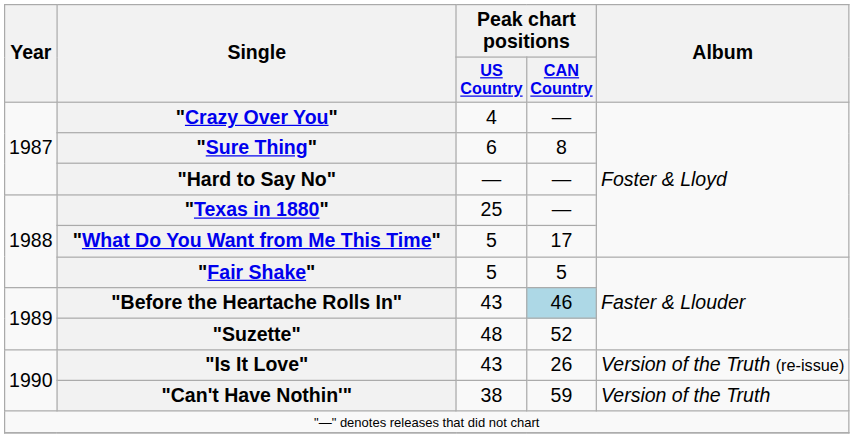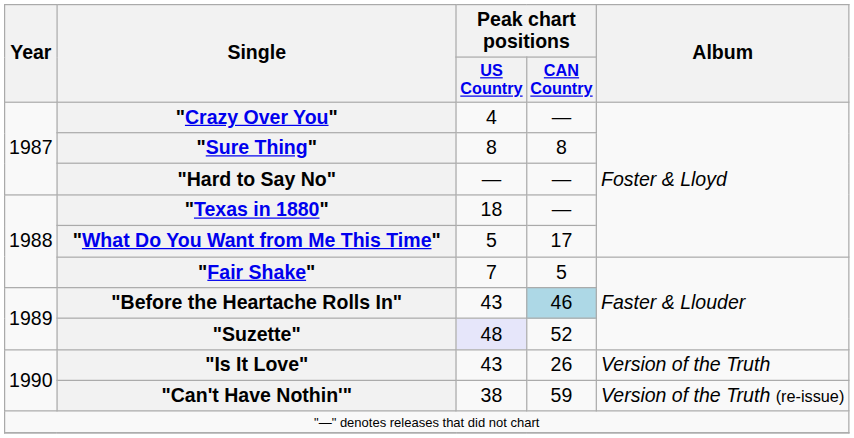 <table class="wikitable plainrowheaders" style="text-align:center;">
 <tr>
 <th rowspan="2">Year</th>
 <th rowspan="2" style="width:20em;">Single</th>
 <th colspan="2">Peak chart<br>positions</th>
 <th rowspan="2">Album</th>
 </tr>
 <tr style="font-size:smaller;">
 <th width="45"><a href='#'>US Country</a></th>
 <th width="45"><a href='#'>CAN Country</a></th>
 </tr>
 <tr>
 <td rowspan="3">1987</td>
 <th scope="row">"<a href='#'>Crazy Over You</a>"</th>
 <td>4</td>
 <td>—</td>
 <td align="left" rowspan="5"><em>Foster & Lloyd</em></td>
 </tr>
 <tr>
 <th scope="row">"<a href='#'>Sure Thing</a>"</th>
-<td>6</td>
+<td>8</td>
 <td>8</td>
 </tr>
 <tr>
 <th scope="row">"Hard to Say No"</th>
 <td>—</td>
 <td>—</td>
 </tr>
 <tr>
 <td rowspan="3">1988</td>
 <th scope="row">"<a href='#'>Texas in 1880</a>"</th>
-<td>25</td>
+<td>18</td>
 <td>—</td>
 </tr>
 <tr>
 <th scope="row">"<a href='#'>What Do You Want from Me This Time</a>"</th>
 <td>5</td>
 <td>17</td>
 </tr>
 <tr>
 <th scope="row">"<a href='#'>Fair Shake</a>"</th>
-<td>5</td>
+<td>7</td>
 <td>5</td>
 <td align="left" rowspan="3"><em>Faster & Llouder</em></td>
 </tr>
 <tr>
 <td rowspan="2">1989</td>
 <th scope="row">"Before the Heartache Rolls In"</th>
 <td>43</td>
 <td style="background: lightblue;">46</td>
 </tr>
 <tr>
 <th scope="row">"Suzette"</th>
-<td>48</td>
+<td style="background: lavender;">48</td>
 <td>52</td>
 </tr>
 <tr>
 <td rowspan="2">1990</td>
 <th scope="row">"Is It Love"</th>
 <td>43</td>
 <td>26</td>
-<td align="left"><em>Version of the Truth</em> <small>(re-issue)</small></td>
+<td align="left"><em>Version of the Truth</em></td>
 </tr>
 <tr>
 <th scope="row">"Can't Have Nothin'"</th>
 <td>38</td>
 <td>59</td>
-<td align="left"><em>Version of the Truth</em></td>
+<td align="left"><em>Version of the Truth</em> <small>(re-issue)</small></td>
 </tr>
 <tr>
 <td colspan="5" style="font-size:8pt">"—" denotes releases that did not chart</td>
 </tr>
 <tr>
 </tr>
 </table>
